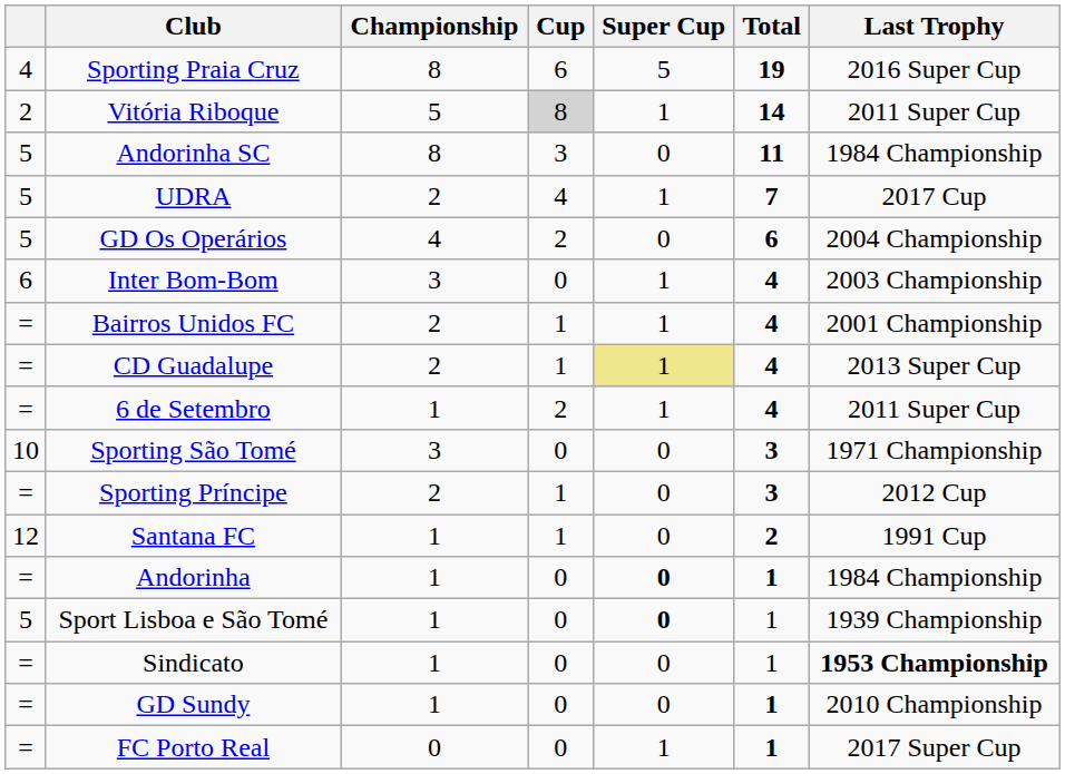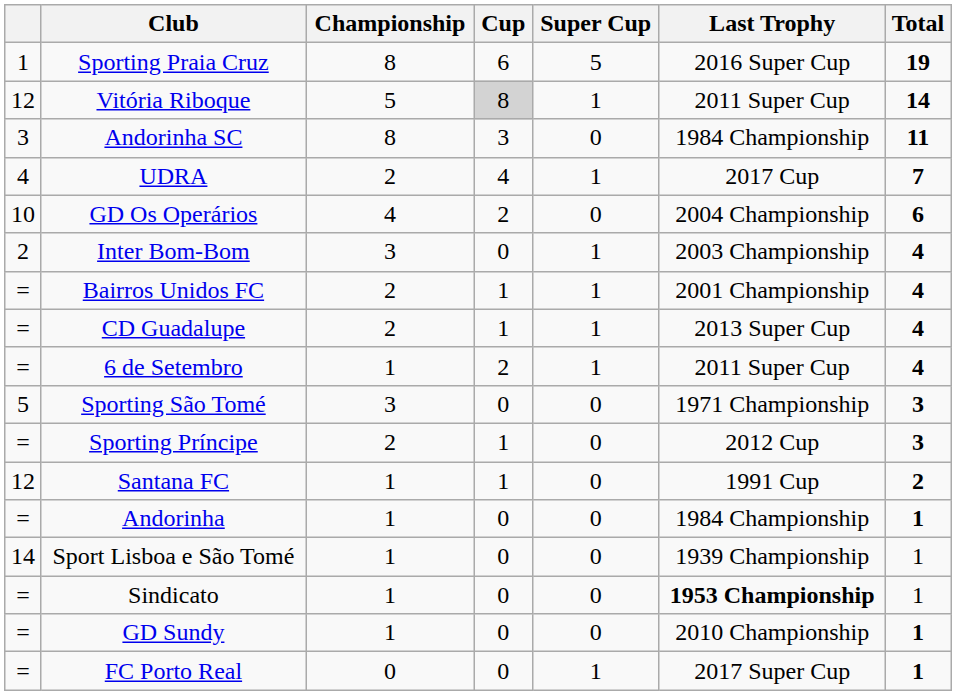 <table class="wikitable sortable" width=50%>
 <tr>
 <th></th>
 <th>Club</th>
 <th>Championship</th>
 <th>Cup</th>
 <th>Super Cup</th>
+<th>Last Trophy</th>
 <th>Total</th>
-<th>Last Trophy</th>
 </tr>
 <tr align=center>
-<td>4</td>
+<td>1</td>
 <td><a href='#'>Sporting Praia Cruz</a></td>
 <td>8</td>
 <td>6</td>
 <td>5</td>
+<td>2016 Super Cup</td>
 <td><strong>19</strong></td>
-<td>2016 Super Cup</td>
 </tr>
 <tr align=center>
-<td>2</td>
+<td>12</td>
 <td><a href='#'>Vitória Riboque</a></td>
 <td>5</td>
 <td style="background: lightgrey;">8</td>
 <td>1</td>
+<td>2011 Super Cup</td>
 <td><strong>14</strong></td>
-<td>2011 Super Cup</td>
 </tr>
 <tr align=center>
-<td>5</td>
+<td>3</td>
 <td><a href='#'>Andorinha SC</a></td>
 <td>8</td>
 <td>3</td>
 <td>0</td>
+<td>1984 Championship</td>
 <td><strong>11</strong></td>
-<td>1984 Championship</td>
 </tr>
 <tr align=center>
-<td>5</td>
+<td>4</td>
 <td><a href='#'>UDRA</a></td>
 <td>2</td>
 <td>4</td>
 <td>1</td>
+<td>2017 Cup</td>
 <td><strong>7</strong></td>
-<td>2017 Cup</td>
 </tr>
 <tr align=center>
-<td>5</td>
+<td>10</td>
 <td><a href='#'>GD Os Operários</a></td>
 <td>4</td>
 <td>2</td>
 <td>0</td>
+<td>2004 Championship</td>
 <td><strong>6</strong></td>
-<td>2004 Championship</td>
 </tr>
 <tr align=center>
-<td>6</td>
+<td>2</td>
 <td><a href='#'>Inter Bom-Bom</a></td>
 <td>3</td>
 <td>0</td>
 <td>1</td>
+<td>2003 Championship</td>
 <td><strong>4</strong></td>
-<td>2003 Championship</td>
 </tr>
 <tr align=center>
 <td>=</td>
 <td><a href='#'>Bairros Unidos FC</a></td>
 <td>2</td>
 <td>1</td>
 <td>1</td>
+<td>2001 Championship</td>
 <td><strong>4</strong></td>
-<td>2001 Championship</td>
 </tr>
 <tr align=center>
 <td>=</td>
 <td><a href='#'>CD Guadalupe</a></td>
 <td>2</td>
 <td>1</td>
-<td style="background: khaki;">1</td>
+<td>1</td>
+<td>2013 Super Cup</td>
 <td><strong>4</strong></td>
-<td>2013 Super Cup</td>
 </tr>
 <tr align=center>
 <td>=</td>
 <td><a href='#'>6 de Setembro</a></td>
 <td>1</td>
 <td>2</td>
 <td>1</td>
+<td>2011 Super Cup</td>
 <td><strong>4</strong></td>
-<td>2011 Super Cup</td>
 </tr>
 <tr align=center>
-<td>10</td>
+<td>5</td>
 <td><a href='#'>Sporting São Tomé</a></td>
 <td>3</td>
 <td>0</td>
 <td>0</td>
+<td>1971 Championship</td>
 <td><strong>3</strong></td>
-<td>1971 Championship</td>
 </tr>
 <tr align=center>
 <td>=</td>
 <td><a href='#'>Sporting Príncipe</a></td>
 <td>2</td>
 <td>1</td>
 <td>0</td>
+<td>2012 Cup</td>
 <td><strong>3</strong></td>
-<td>2012 Cup</td>
 </tr>
 <tr align=center>
 <td>12</td>
 <td><a href='#'>Santana FC</a></td>
 <td>1</td>
 <td>1</td>
 <td>0</td>
+<td>1991 Cup</td>
 <td><strong>2</strong></td>
-<td>1991 Cup</td>
 </tr>
 <tr align=center>
 <td>=</td>
 <td><a href='#'>Andorinha</a></td>
 <td>1</td>
 <td>0</td>
-<td><strong>0</strong></td>
+<td>0</td>
+<td>1984 Championship</td>
 <td><strong>1</strong></td>
-<td>1984 Championship</td>
 </tr>
 <tr align=center>
-<td>5</td>
+<td>14</td>
 <td>Sport Lisboa e São Tomé</td>
 <td>1</td>
 <td>0</td>
-<td><strong>0</strong></td>
+<td>0</td>
+<td>1939 Championship</td>
 <td>1</td>
-<td>1939 Championship</td>
 </tr>
 <tr align=center>
 <td>=</td>
 <td>Sindicato</td>
 <td>1</td>
 <td>0</td>
 <td>0</td>
+<td><strong>1953 Championship</strong></td>
 <td>1</td>
-<td><strong>1953 Championship</strong></td>
 </tr>
 <tr align=center>
 <td>=</td>
 <td><a href='#'>GD Sundy</a></td>
 <td>1</td>
 <td>0</td>
 <td>0</td>
+<td>2010 Championship</td>
 <td><strong>1</strong></td>
-<td>2010 Championship</td>
 </tr>
 <tr align=center>
 <td>=</td>
 <td><a href='#'>FC Porto Real</a></td>
 <td>0</td>
 <td>0</td>
 <td>1</td>
+<td>2017 Super Cup</td>
 <td><strong>1</strong></td>
-<td>2017 Super Cup</td>
 </tr>
 </table>
